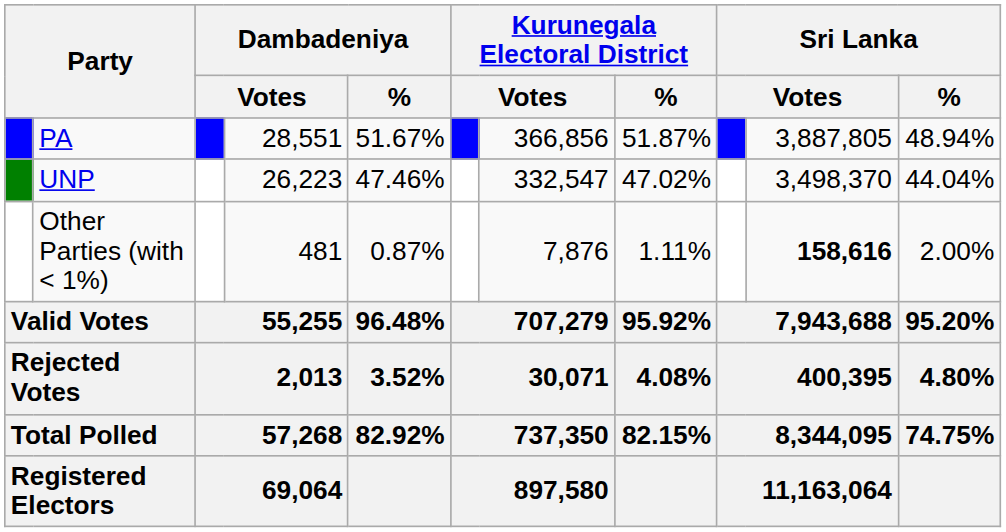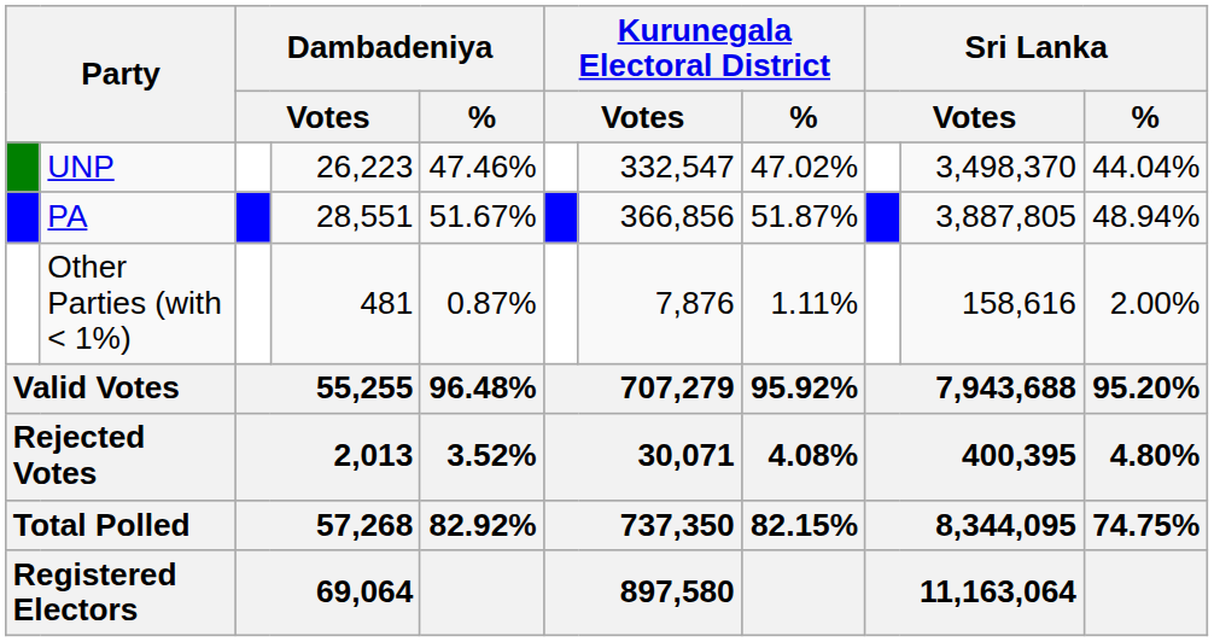 <table class="wikitable">
 <tr>
 <th colspan="2" width="144px"rowspan="2">Party</th>
 <th colspan="3" width="216px">Dambadeniya</th>
 <th colspan="3" width="216px"><a href='#'>Kurunegala Electoral District</a></th>
 <th colspan="3" width="216px">Sri Lanka</th>
 </tr>
 <tr>
 <th colspan="2" width="144px">Votes</th>
 <th>%</th>
 <th colspan="2" width="144px">Votes</th>
 <th>%</th>
 <th colspan="2" width="144px">Votes</th>
 <th>%</th>
 </tr>
 <tr>
+<td style="background-color:green;" width="10px"></td>
+<td style="text-align:left;"><a href='#'>UNP</a></td>
+<td style="background-color:white;" width="10px"></td>
+<td style="text-align:right;">26,223</td>
+<td style="text-align:right;">47.46%</td>
+<td style="background-color:white;" width="10px"></td>
+<td style="text-align:right;">332,547</td>
+<td style="text-align:right;">47.02%</td>
+<td style="background-color:white;" width="10px"></td>
+<td style="text-align:right;">3,498,370</td>
+<td style="text-align:right;">44.04%</td>
+</tr>
+<tr>
 <td style="background-color:blue;" width="10px"></td>
 <td style="text-align:left;"><a href='#'>PA</a></td>
 <td style="background-color:blue;" width="10px"></td>
 <td style="text-align:right;">28,551</td>
 <td style="text-align:right;">51.67%</td>
 <td style="background-color:blue;" width="10px"></td>
 <td style="text-align:right;">366,856</td>
 <td style="text-align:right;">51.87%</td>
 <td style="background-color:blue;" width="10px"></td>
 <td style="text-align:right;">3,887,805</td>
 <td style="text-align:right;">48.94%</td>
 </tr>
 <tr>
-<td style="background-color:green;" width="10px"></td>
-<td style="text-align:left;"><a href='#'>UNP</a></td>
-<td style="background-color:white;" width="10px"></td>
-<td style="text-align:right;">26,223</td>
-<td style="text-align:right;">47.46%</td>
-<td style="background-color:white;" width="10px"></td>
-<td style="text-align:right;">332,547</td>
-<td style="text-align:right;">47.02%</td>
-<td style="background-color:white;" width="10px"></td>
-<td style="text-align:right;">3,498,370</td>
-<td style="text-align:right;">44.04%</td>
-</tr>
-<tr>
 <td style="background-color:white;" width="10px"></td>
 <td style="text-align:left;">Other Parties (with < 1%)</td>
 <td style="background-color:white;" width="10px"></td>
 <td style="text-align:right;">481</td>
 <td style="text-align:right;">0.87%</td>
 <td style="background-color:white;" width="10px"></td>
 <td style="text-align:right;">7,876</td>
 <td style="text-align:right;">1.11%</td>
 <td style="background-color:white;" width="10px"></td>
-<td style="text-align:right;"><strong>158,616</strong></td>
+<td style="text-align:right;">158,616</td>
 <td style="text-align:right;">2.00%</td>
 </tr>
 <tr>
 <th colspan="2" width="144px"style="text-align:left;">Valid Votes</th>
 <th style="text-align:right;"colspan="2" width="144px">55,255</th>
 <th style="text-align:right;">96.48%</th>
 <th style="text-align:right;"colspan="2" width="144px">707,279</th>
 <th style="text-align:right;">95.92%</th>
 <th style="text-align:right;"colspan="2" width="144px">7,943,688</th>
 <th style="text-align:right;">95.20%</th>
 </tr>
 <tr>
 <th colspan="2" width="144px"style="text-align:left;">Rejected Votes</th>
 <th style="text-align:right;"colspan="2" width="144px">2,013</th>
 <th style="text-align:right;">3.52%</th>
 <th style="text-align:right;"colspan="2" width="144px">30,071</th>
 <th style="text-align:right;">4.08%</th>
 <th style="text-align:right;"colspan="2" width="144px">400,395</th>
 <th style="text-align:right;">4.80%</th>
 </tr>
 <tr>
 <th colspan="2" width="144px"style="text-align:left;">Total Polled</th>
 <th style="text-align:right;"colspan="2" width="144px">57,268</th>
 <th style="text-align:right;">82.92%</th>
 <th style="text-align:right;"colspan="2" width="144px">737,350</th>
 <th style="text-align:right;">82.15%</th>
 <th style="text-align:right;"colspan="2" width="144px">8,344,095</th>
 <th style="text-align:right;">74.75%</th>
 </tr>
 <tr>
 <th colspan="2" width="144px"style="text-align:left;">Registered Electors</th>
 <th style="text-align:right;"colspan="2" width="144px">69,064</th>
 <th></th>
 <th style="text-align:right;"colspan="2" width="144px">897,580</th>
 <th></th>
 <th style="text-align:right;"colspan="2" width="144px">11,163,064</th>
 <th></th>
 </tr>
 </table>
